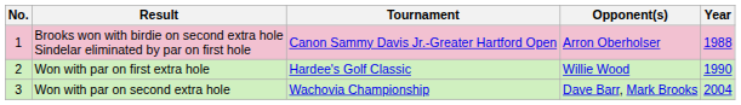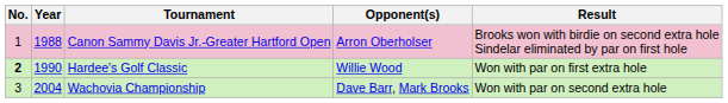 <table class="wikitable" style="font-size:95%;">
 <tr>
 <th>No.</th>
-<th>Result</th>
+<th>Year</th>
 <th>Tournament</th>
 <th>Opponent(s)</th>
-<th>Year</th>
+<th>Result</th>
 </tr>
 <tr style="background:#F2C1D1;">
 <td align=center>1</td>
-<td>Brooks won with birdie on second extra hole<br>Sindelar eliminated by par on first hole</td>
+<td><a href='#'>1988</a></td>
 <td><a href='#'>Canon Sammy Davis Jr.-Greater Hartford Open</a></td>
 <td> <a href='#'>Arron Oberholser</a></td>
-<td><a href='#'>1988</a></td>
+<td>Brooks won with birdie on second extra hole<br>Sindelar eliminated by par on first hole</td>
 </tr>
 <tr style="background:#D0F0C0;">
-<td align=center>2</td>
-<td>Won with par on first extra hole</td>
+<td align=center><strong>2</strong></td>
+<td><a href='#'>1990</a></td>
 <td><a href='#'>Hardee's Golf Classic</a></td>
 <td> <a href='#'>Willie Wood</a></td>
-<td><a href='#'>1990</a></td>
+<td>Won with par on first extra hole</td>
 </tr>
 <tr style="background:#D0F0C0;">
 <td align=center>3</td>
-<td>Won with par on second extra hole</td>
+<td><a href='#'>2004</a></td>
 <td><a href='#'>Wachovia Championship</a></td>
 <td> <a href='#'>Dave Barr</a>,  <a href='#'>Mark Brooks</a></td>
-<td><a href='#'>2004</a></td>
+<td>Won with par on second extra hole</td>
 </tr>
 </table>
